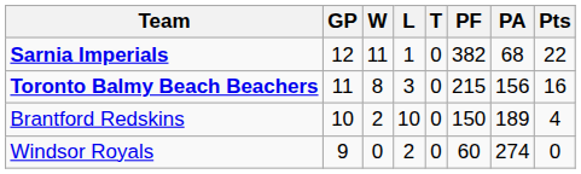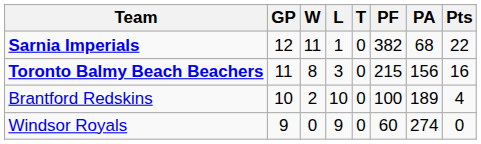 <table class="wikitable">
 <tr>
 <th>Team</th>
 <th>GP</th>
 <th>W</th>
 <th>L</th>
 <th>T</th>
 <th>PF</th>
 <th>PA</th>
 <th>Pts</th>
 </tr>
 <tr align="center">
 <td align="left"><strong><a href='#'>Sarnia Imperials</a></strong></td>
 <td>12</td>
 <td>11</td>
 <td>1</td>
 <td>0</td>
 <td>382</td>
 <td>68</td>
 <td>22</td>
 </tr>
 <tr align="center">
 <td align="left"><strong><a href='#'>Toronto Balmy Beach Beachers</a></strong></td>
 <td>11</td>
 <td>8</td>
 <td>3</td>
 <td>0</td>
 <td>215</td>
 <td>156</td>
 <td>16</td>
 </tr>
 <tr align="center">
 <td align="left"><a href='#'>Brantford Redskins</a></td>
 <td>10</td>
 <td>2</td>
 <td>10</td>
 <td>0</td>
-<td>150</td>
+<td>100</td>
 <td>189</td>
 <td>4</td>
 </tr>
 <tr align="center">
 <td align="left"><a href='#'>Windsor Royals</a></td>
 <td>9</td>
 <td>0</td>
-<td>2</td>
+<td>9</td>
 <td>0</td>
 <td>60</td>
 <td>274</td>
 <td>0</td>
 </tr>
 </table>
